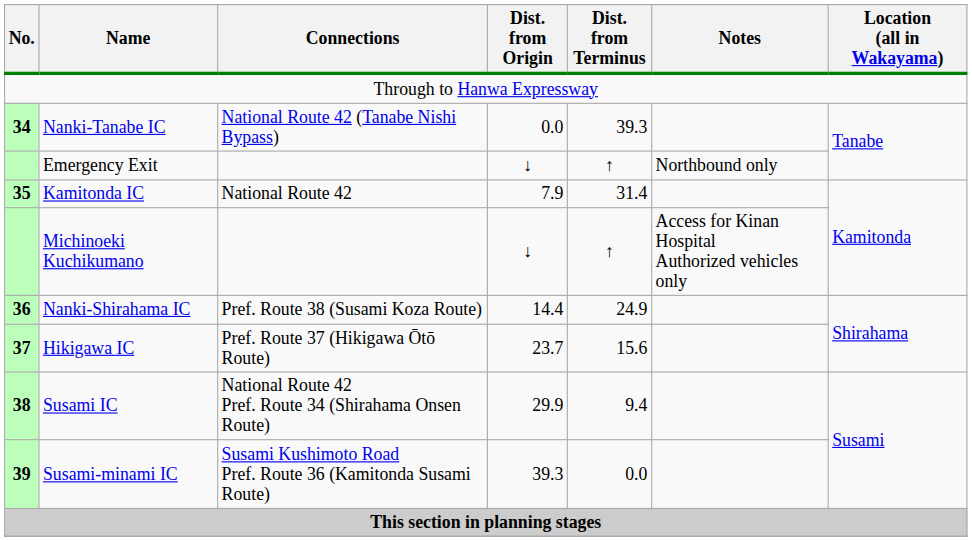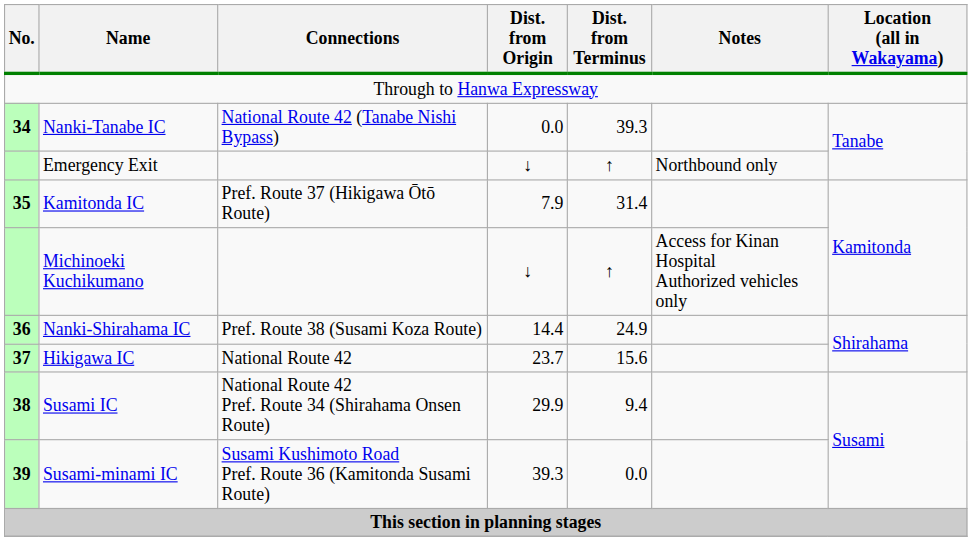 <table class="wikitable">
 <tr>
 <th style="border-bottom:3px solid green;">No.</th>
 <th style="border-bottom:3px solid green;">Name</th>
 <th style="border-bottom:3px solid green;">Connections</th>
 <th style="border-bottom:3px solid green;">Dist. from<br>Origin</th>
 <th style="border-bottom:3px solid green;">Dist. from<br>Terminus</th>
 <th style="border-bottom:3px solid green;">Notes</th>
 <th style="border-bottom:3px solid green;">Location<br>(all in <a href='#'>Wakayama</a>)</th>
 </tr>
 <tr>
 <td colspan=7 style="text-align:center;">Through to  <a href='#'>Hanwa Expressway</a></td>
 </tr>
 <tr>
 <th style="background-color:#BFB;">34</th>
 <td><a href='#'>Nanki-Tanabe IC</a></td>
 <td> <a href='#'>National Route 42</a> (<a href='#'>Tanabe Nishi Bypass</a>)</td>
 <td style="text-align:right;">0.0</td>
 <td style="text-align:right;">39.3</td>
 <td></td>
 <td rowspan="2"><a href='#'>Tanabe</a></td>
 </tr>
 <tr>
 <th style="background-color:#BFB;"></th>
 <td>Emergency Exit</td>
 <td></td>
 <td style="text-align:center;">↓</td>
 <td style="text-align:center;">↑</td>
 <td>Northbound only</td>
 </tr>
 <tr>
 <th style="background-color:#BFB;">35</th>
 <td><a href='#'>Kamitonda IC</a></td>
-<td> National Route 42</td>
+<td>Pref. Route 37 (Hikigawa Ōtō Route)</td>
 <td style="text-align:right;">7.9</td>
 <td style="text-align:right;">31.4</td>
 <td></td>
 <td rowspan="2"><a href='#'>Kamitonda</a></td>
 </tr>
 <tr>
 <th style="background-color:#BFB;"></th>
 <td style="background-color:;"><a href='#'>Michinoeki Kuchikumano</a></td>
 <td style="background-color:;"></td>
 <td style="text-align:center; background-color:;">↓</td>
 <td style="text-align:center; background-color:;">↑</td>
 <td>Access for Kinan Hospital<br>Authorized vehicles only</td>
 </tr>
 <tr>
 <th style="background-color:#BFB;">36</th>
 <td><a href='#'>Nanki-Shirahama IC</a></td>
 <td>Pref. Route 38 (Susami Koza Route)</td>
 <td style="text-align:right;">14.4</td>
 <td style="text-align:right;">24.9</td>
 <td></td>
 <td rowspan="2"><a href='#'>Shirahama</a></td>
 </tr>
 <tr>
 <th style="background-color:#BFB;">37</th>
 <td><a href='#'>Hikigawa IC</a></td>
-<td>Pref. Route 37 (Hikigawa Ōtō Route)</td>
+<td> National Route 42</td>
 <td style="text-align:right;">23.7</td>
 <td style="text-align:right;">15.6</td>
 <td></td>
 </tr>
 <tr>
 <th style="background-color:#BFB;">38</th>
 <td><a href='#'>Susami IC</a></td>
 <td> National Route 42<br>Pref. Route 34 (Shirahama Onsen Route)</td>
 <td style="text-align:right;">29.9</td>
 <td style="text-align:right;">9.4</td>
 <td></td>
 <td rowspan="2"><a href='#'>Susami</a></td>
 </tr>
 <tr>
 <th style="background-color:#BFB;">39</th>
 <td><a href='#'>Susami-minami IC</a></td>
 <td> <a href='#'>Susami Kushimoto Road</a><br>Pref. Route 36 (Kamitonda Susami Route)</td>
 <td style="text-align:right;">39.3</td>
 <td style="text-align:right;">0.0</td>
 <td></td>
 </tr>
 <tr>
 <th colspan="7" style="background-color:#CCC; text-align:center;"><strong>This section in planning stages</strong></th>
 </tr>
 <tr>
 </tr>
 </table>
